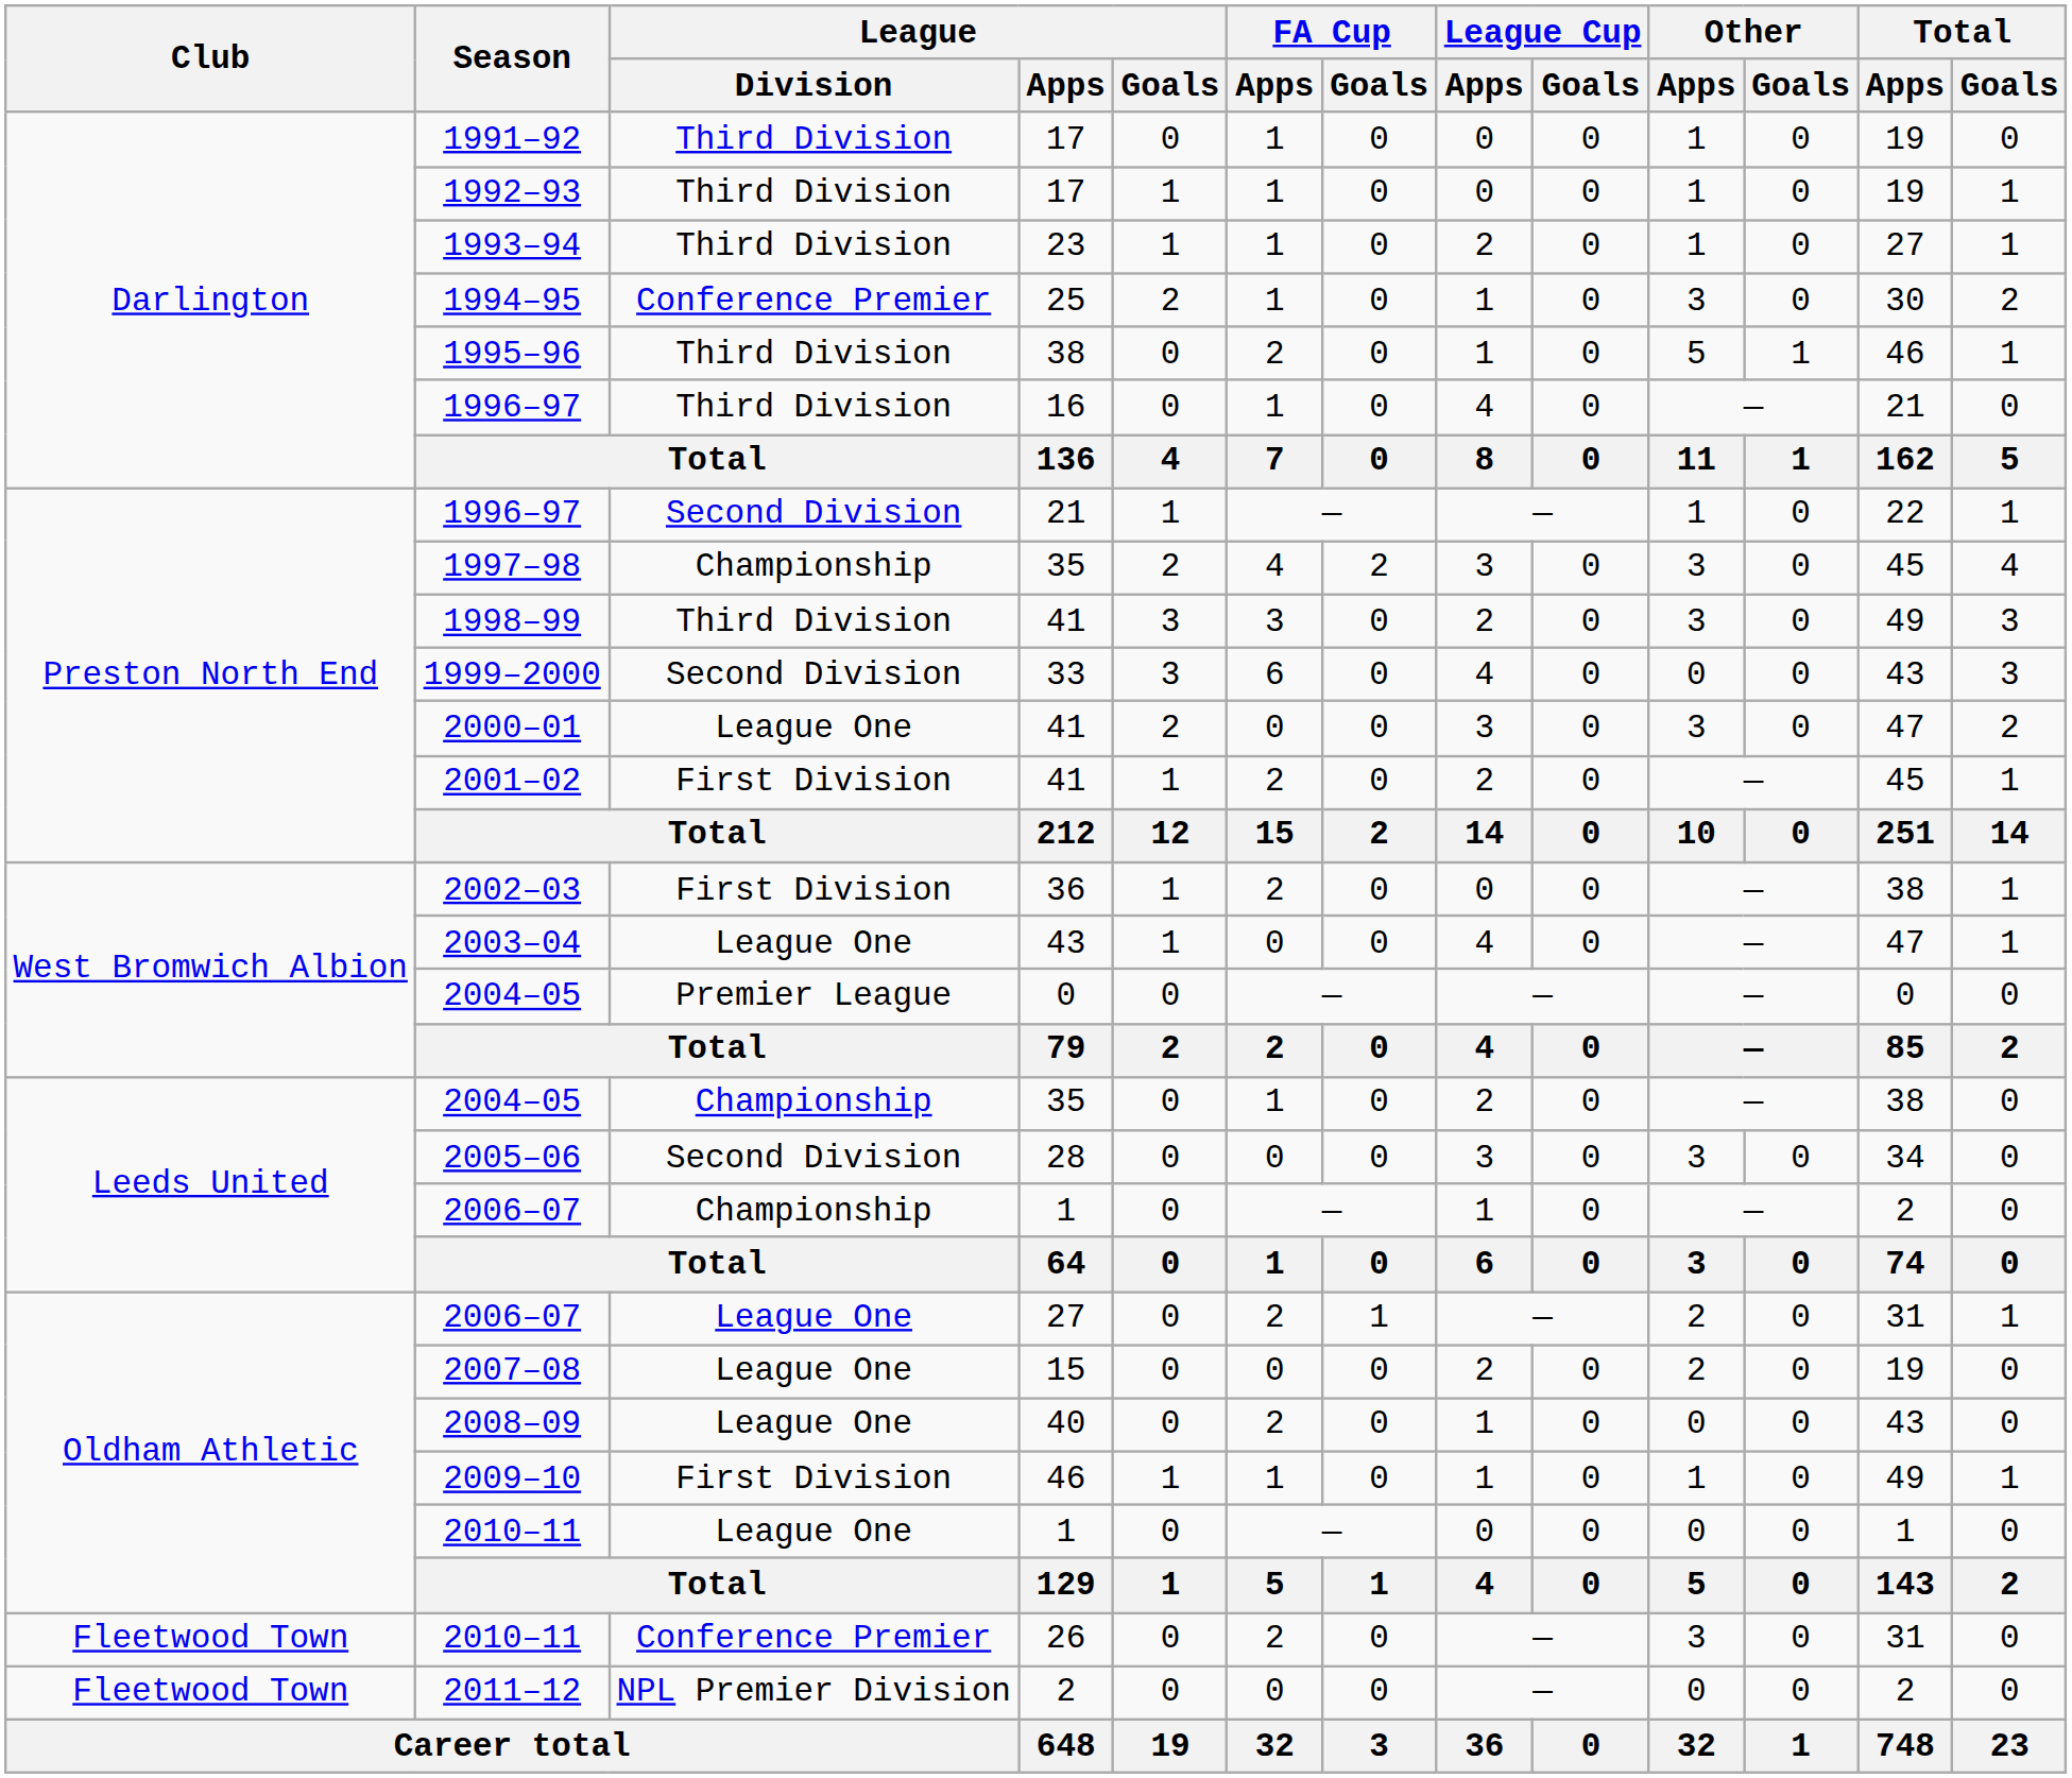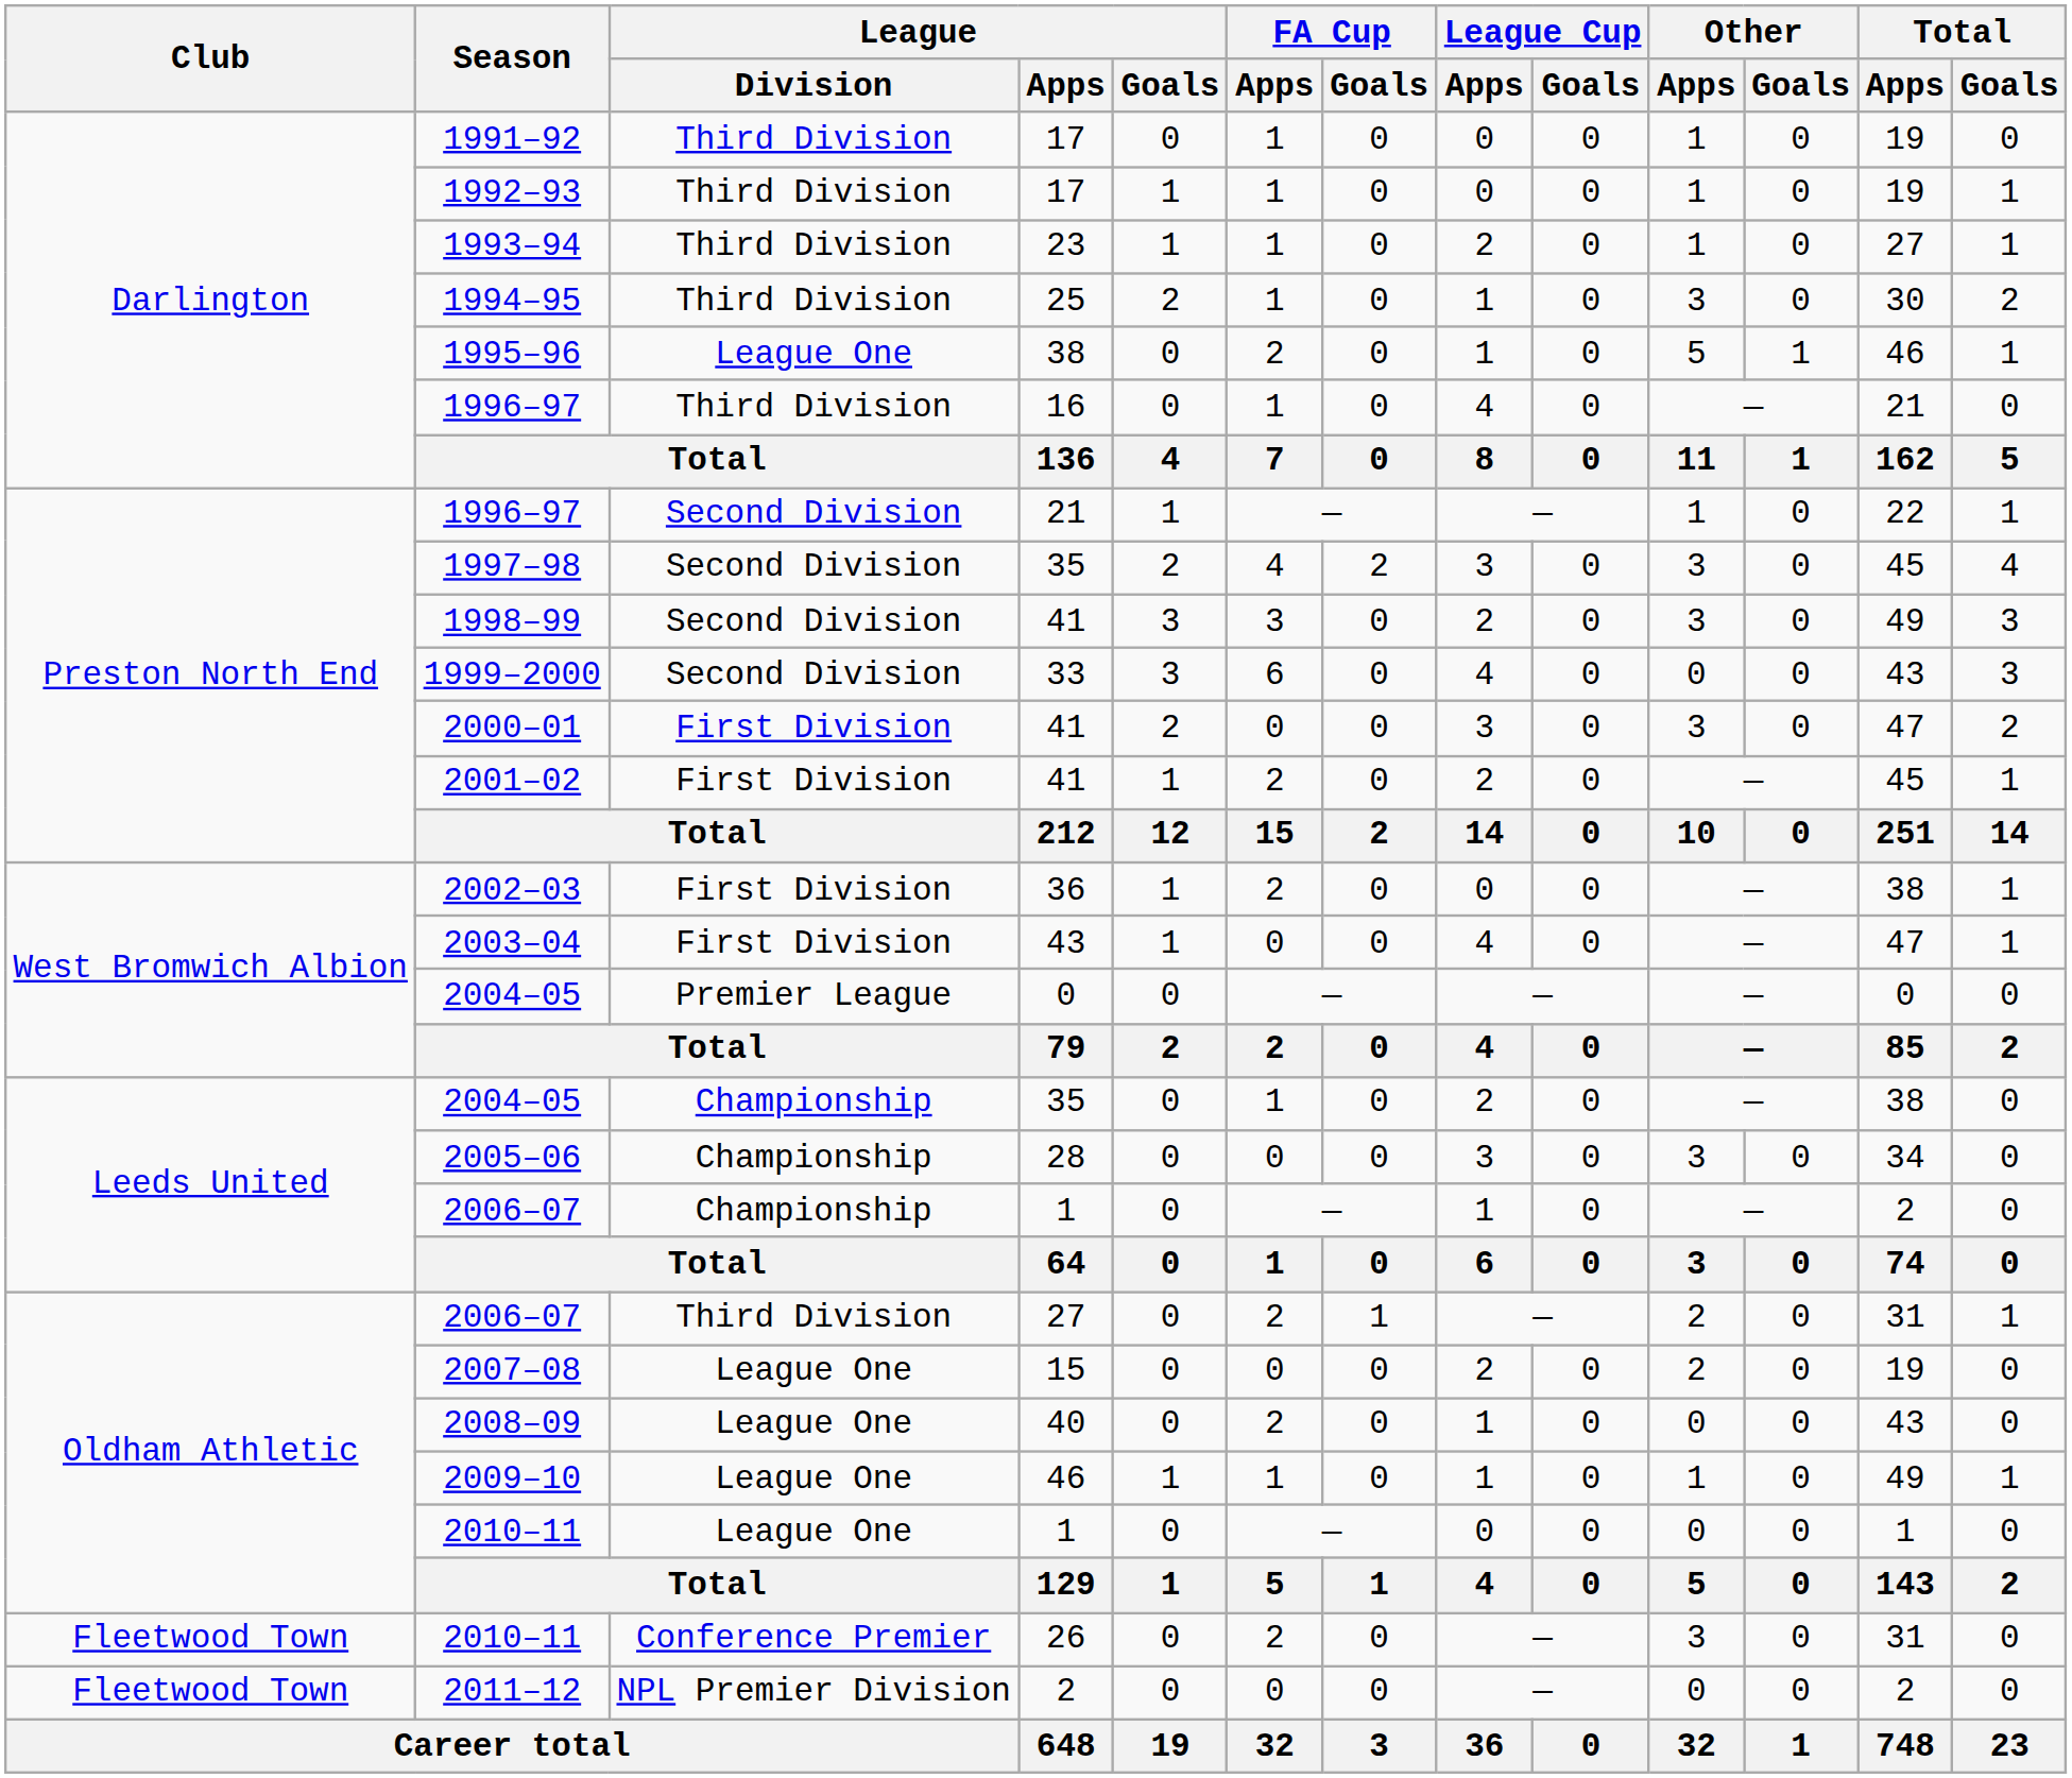 <table class=wikitable style=text-align:center>
 <tr>
 <th rowspan=2>Club</th>
 <th rowspan=2>Season</th>
 <th colspan=3>League</th>
 <th colspan=2><a href='#'>FA Cup</a></th>
 <th colspan=2><a href='#'>League Cup</a></th>
 <th colspan=2>Other</th>
 <th colspan=2>Total</th>
 </tr>
 <tr>
 <th>Division</th>
 <th>Apps</th>
 <th>Goals</th>
 <th>Apps</th>
 <th>Goals</th>
 <th>Apps</th>
 <th>Goals</th>
 <th>Apps</th>
 <th>Goals</th>
 <th>Apps</th>
 <th>Goals</th>
 </tr>
 <tr>
 <td rowspan=7><a href='#'>Darlington</a></td>
 <td><a href='#'>1991–92</a></td>
 <td><a href='#'>Third Division</a></td>
 <td>17</td>
 <td>0</td>
 <td>1</td>
 <td>0</td>
 <td>0</td>
 <td>0</td>
 <td>1</td>
 <td>0</td>
 <td>19</td>
 <td>0</td>
 </tr>
 <tr>
 <td><a href='#'>1992–93</a></td>
 <td>Third Division</td>
 <td>17</td>
 <td>1</td>
 <td>1</td>
 <td>0</td>
 <td>0</td>
 <td>0</td>
 <td>1</td>
 <td>0</td>
 <td>19</td>
 <td>1</td>
 </tr>
 <tr>
 <td><a href='#'>1993–94</a></td>
 <td>Third Division</td>
 <td>23</td>
 <td>1</td>
 <td>1</td>
 <td>0</td>
 <td>2</td>
 <td>0</td>
 <td>1</td>
 <td>0</td>
 <td>27</td>
 <td>1</td>
 </tr>
 <tr>
 <td><a href='#'>1994–95</a></td>
-<td><a href='#'>Conference Premier</a></td>
+<td>Third Division</td>
 <td>25</td>
 <td>2</td>
 <td>1</td>
 <td>0</td>
 <td>1</td>
 <td>0</td>
 <td>3</td>
 <td>0</td>
 <td>30</td>
 <td>2</td>
 </tr>
 <tr>
 <td><a href='#'>1995–96</a></td>
-<td>Third Division</td>
+<td><a href='#'>League One</a></td>
 <td>38</td>
 <td>0</td>
 <td>2</td>
 <td>0</td>
 <td>1</td>
 <td>0</td>
 <td>5</td>
 <td>1</td>
 <td>46</td>
 <td>1</td>
 </tr>
 <tr>
 <td><a href='#'>1996–97</a></td>
 <td>Third Division</td>
 <td>16</td>
 <td>0</td>
 <td>1</td>
 <td>0</td>
 <td>4</td>
 <td>0</td>
 <td colspan=2>—</td>
 <td>21</td>
 <td>0</td>
 </tr>
 <tr>
 <th colspan=2>Total</th>
 <th>136</th>
 <th>4</th>
 <th>7</th>
 <th>0</th>
 <th>8</th>
 <th>0</th>
 <th>11</th>
 <th>1</th>
 <th>162</th>
 <th>5</th>
 </tr>
 <tr>
 <td rowspan=7><a href='#'>Preston North End</a></td>
 <td><a href='#'>1996–97</a></td>
 <td><a href='#'>Second Division</a></td>
 <td>21</td>
 <td>1</td>
 <td colspan=2>—</td>
 <td colspan=2>—</td>
 <td>1</td>
 <td>0</td>
 <td>22</td>
 <td>1</td>
 </tr>
 <tr>
 <td><a href='#'>1997–98</a></td>
-<td>Championship</td>
+<td>Second Division</td>
 <td>35</td>
 <td>2</td>
 <td>4</td>
 <td>2</td>
 <td>3</td>
 <td>0</td>
 <td>3</td>
 <td>0</td>
 <td>45</td>
 <td>4</td>
 </tr>
 <tr>
 <td><a href='#'>1998–99</a></td>
-<td>Third Division</td>
+<td>Second Division</td>
 <td>41</td>
 <td>3</td>
 <td>3</td>
 <td>0</td>
 <td>2</td>
 <td>0</td>
 <td>3</td>
 <td>0</td>
 <td>49</td>
 <td>3</td>
 </tr>
 <tr>
 <td><a href='#'>1999–2000</a></td>
 <td>Second Division</td>
 <td>33</td>
 <td>3</td>
 <td>6</td>
 <td>0</td>
 <td>4</td>
 <td>0</td>
 <td>0</td>
 <td>0</td>
 <td>43</td>
 <td>3</td>
 </tr>
 <tr>
 <td><a href='#'>2000–01</a></td>
-<td>League One</td>
+<td><a href='#'>First Division</a></td>
 <td>41</td>
 <td>2</td>
 <td>0</td>
 <td>0</td>
 <td>3</td>
 <td>0</td>
 <td>3</td>
 <td>0</td>
 <td>47</td>
 <td>2</td>
 </tr>
 <tr>
 <td><a href='#'>2001–02</a></td>
 <td>First Division</td>
 <td>41</td>
 <td>1</td>
 <td>2</td>
 <td>0</td>
 <td>2</td>
 <td>0</td>
 <td colspan=2>—</td>
 <td>45</td>
 <td>1</td>
 </tr>
 <tr>
 <th colspan=2>Total</th>
 <th>212</th>
 <th>12</th>
 <th>15</th>
 <th>2</th>
 <th>14</th>
 <th>0</th>
 <th>10</th>
 <th>0</th>
 <th>251</th>
 <th>14</th>
 </tr>
 <tr>
 <td rowspan=4><a href='#'>West Bromwich Albion</a></td>
 <td><a href='#'>2002–03</a></td>
 <td>First Division</td>
 <td>36</td>
 <td>1</td>
 <td>2</td>
 <td>0</td>
 <td>0</td>
 <td>0</td>
 <td colspan=2>—</td>
 <td>38</td>
 <td>1</td>
 </tr>
 <tr>
 <td><a href='#'>2003–04</a></td>
-<td>League One</td>
+<td>First Division</td>
 <td>43</td>
 <td>1</td>
 <td>0</td>
 <td>0</td>
 <td>4</td>
 <td>0</td>
 <td colspan=2>—</td>
 <td>47</td>
 <td>1</td>
 </tr>
 <tr>
 <td><a href='#'>2004–05</a></td>
 <td>Premier League</td>
 <td>0</td>
 <td>0</td>
 <td colspan=2>—</td>
 <td colspan=2>—</td>
 <td colspan=2>—</td>
 <td>0</td>
 <td>0</td>
 </tr>
 <tr>
 <th colspan=2>Total</th>
 <th>79</th>
 <th>2</th>
 <th>2</th>
 <th>0</th>
 <th>4</th>
 <th>0</th>
 <th colspan=2>—</th>
 <th>85</th>
 <th>2</th>
 </tr>
 <tr>
 <td rowspan=4><a href='#'>Leeds United</a></td>
 <td><a href='#'>2004–05</a></td>
 <td><a href='#'>Championship</a></td>
 <td>35</td>
 <td>0</td>
 <td>1</td>
 <td>0</td>
 <td>2</td>
 <td>0</td>
 <td colspan=2>—</td>
 <td>38</td>
 <td>0</td>
 </tr>
 <tr>
 <td><a href='#'>2005–06</a></td>
-<td>Second Division</td>
+<td>Championship</td>
 <td>28</td>
 <td>0</td>
 <td>0</td>
 <td>0</td>
 <td>3</td>
 <td>0</td>
 <td>3</td>
 <td>0</td>
 <td>34</td>
 <td>0</td>
 </tr>
 <tr>
 <td><a href='#'>2006–07</a></td>
 <td>Championship</td>
 <td>1</td>
 <td>0</td>
 <td colspan=2>—</td>
 <td>1</td>
 <td>0</td>
 <td colspan=2>—</td>
 <td>2</td>
 <td>0</td>
 </tr>
 <tr>
 <th colspan=2>Total</th>
 <th>64</th>
 <th>0</th>
 <th>1</th>
 <th>0</th>
 <th>6</th>
 <th>0</th>
 <th>3</th>
 <th>0</th>
 <th>74</th>
 <th>0</th>
 </tr>
 <tr>
 <td rowspan=6><a href='#'>Oldham Athletic</a></td>
 <td><a href='#'>2006–07</a></td>
-<td><a href='#'>League One</a></td>
+<td>Third Division</td>
 <td>27</td>
 <td>0</td>
 <td>2</td>
 <td>1</td>
 <td colspan=2>—</td>
 <td>2</td>
 <td>0</td>
 <td>31</td>
 <td>1</td>
 </tr>
 <tr>
 <td><a href='#'>2007–08</a></td>
 <td>League One</td>
 <td>15</td>
 <td>0</td>
 <td>0</td>
 <td>0</td>
 <td>2</td>
 <td>0</td>
 <td>2</td>
 <td>0</td>
 <td>19</td>
 <td>0</td>
 </tr>
 <tr>
 <td><a href='#'>2008–09</a></td>
 <td>League One</td>
 <td>40</td>
 <td>0</td>
 <td>2</td>
 <td>0</td>
 <td>1</td>
 <td>0</td>
 <td>0</td>
 <td>0</td>
 <td>43</td>
 <td>0</td>
 </tr>
 <tr>
 <td><a href='#'>2009–10</a></td>
-<td>First Division</td>
+<td>League One</td>
 <td>46</td>
 <td>1</td>
 <td>1</td>
 <td>0</td>
 <td>1</td>
 <td>0</td>
 <td>1</td>
 <td>0</td>
 <td>49</td>
 <td>1</td>
 </tr>
 <tr>
 <td><a href='#'>2010–11</a></td>
 <td>League One</td>
 <td>1</td>
 <td>0</td>
 <td colspan=2>—</td>
 <td>0</td>
 <td>0</td>
 <td>0</td>
 <td>0</td>
 <td>1</td>
 <td>0</td>
 </tr>
 <tr>
 <th colspan=2>Total</th>
 <th>129</th>
 <th>1</th>
 <th>5</th>
 <th>1</th>
 <th>4</th>
 <th>0</th>
 <th>5</th>
 <th>0</th>
 <th>143</th>
 <th>2</th>
 </tr>
 <tr>
 <td><a href='#'>Fleetwood Town</a></td>
 <td><a href='#'>2010–11</a></td>
 <td><a href='#'>Conference Premier</a></td>
 <td>26</td>
 <td>0</td>
 <td>2</td>
 <td>0</td>
 <td colspan=2>—</td>
 <td>3</td>
 <td>0</td>
 <td>31</td>
 <td>0</td>
 </tr>
 <tr>
 <td><a href='#'>Fleetwood Town</a></td>
 <td><a href='#'>2011–12</a></td>
 <td><a href='#'>NPL</a> Premier Division</td>
 <td>2</td>
 <td>0</td>
 <td>0</td>
 <td>0</td>
 <td colspan=2>—</td>
 <td>0</td>
 <td>0</td>
 <td>2</td>
 <td>0</td>
 </tr>
 <tr>
 <th colspan=3>Career total</th>
 <th>648</th>
 <th>19</th>
 <th>32</th>
 <th>3</th>
 <th>36</th>
 <th>0</th>
 <th>32</th>
 <th>1</th>
 <th>748</th>
 <th>23</th>
 </tr>
 </table>
